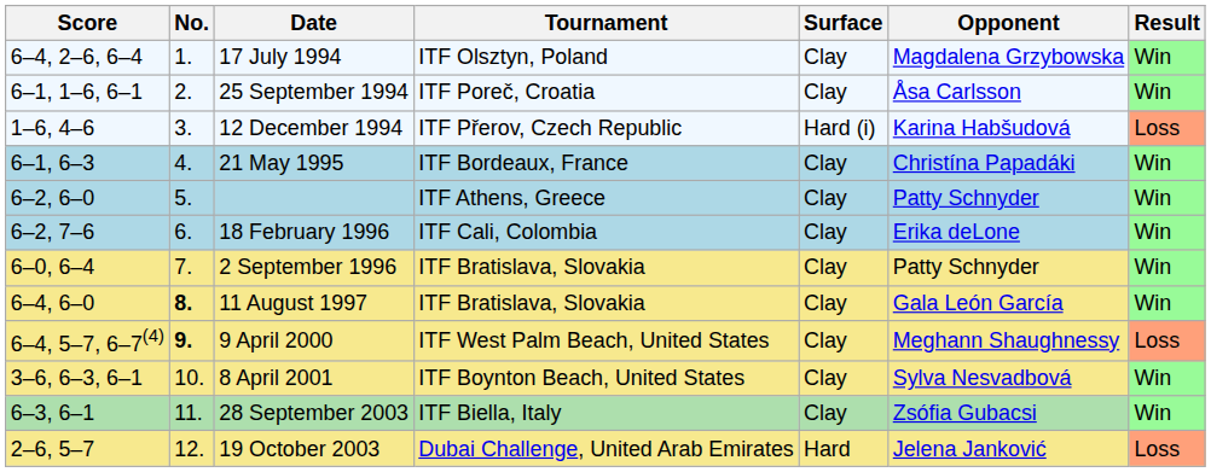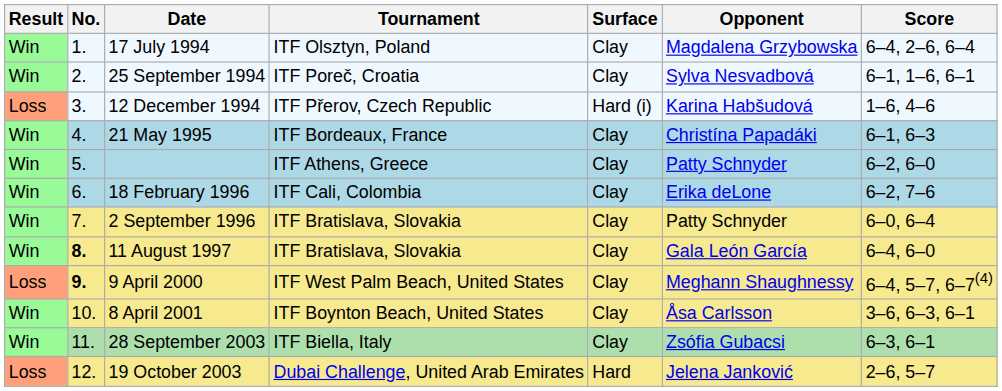 <table class="sortable wikitable" style="font-size:97%;">
 <tr>
-<th class="unsortable">Score</th>
+<th>Result</th>
 <th>No.</th>
 <th>Date</th>
 <th>Tournament</th>
 <th>Surface</th>
 <th>Opponent</th>
-<th>Result</th>
+<th class="unsortable">Score</th>
 </tr>
 <tr style="background:#f0f8ff;">
-<td>6–4, 2–6, 6–4</td>
+<td style="background:#98fb98;">Win</td>
 <td>1.</td>
 <td>17 July 1994</td>
 <td>ITF Olsztyn, Poland</td>
 <td>Clay</td>
 <td> <a href='#'>Magdalena Grzybowska</a></td>
-<td style="background:#98fb98;">Win</td>
+<td>6–4, 2–6, 6–4</td>
 </tr>
 <tr style="background:#f0f8ff;">
-<td>6–1, 1–6, 6–1</td>
+<td style="background:#98fb98;">Win</td>
 <td>2.</td>
 <td>25 September 1994</td>
 <td>ITF Poreč, Croatia</td>
 <td>Clay</td>
-<td> <a href='#'>Åsa Carlsson</a></td>
-<td style="background:#98fb98;">Win</td>
+<td> <a href='#'>Sylva Nesvadbová</a></td>
+<td>6–1, 1–6, 6–1</td>
 </tr>
 <tr style="background:#f0f8ff;">
-<td>1–6, 4–6</td>
+<td style="background:#ffa07a;">Loss</td>
 <td>3.</td>
 <td>12 December 1994</td>
 <td>ITF Přerov, Czech Republic</td>
 <td>Hard (i)</td>
 <td> <a href='#'>Karina Habšudová</a></td>
-<td style="background:#ffa07a;">Loss</td>
+<td>1–6, 4–6</td>
 </tr>
 <tr style="background:lightblue;">
-<td>6–1, 6–3</td>
+<td style="background:#98fb98;">Win</td>
 <td>4.</td>
 <td>21 May 1995</td>
 <td>ITF Bordeaux, France</td>
 <td>Clay</td>
 <td> <a href='#'>Christína Papadáki</a></td>
-<td style="background:#98fb98;">Win</td>
+<td>6–1, 6–3</td>
 </tr>
 <tr style="background:lightblue;">
-<td>6–2, 6–0</td>
+<td style="background:#98fb98;">Win</td>
 <td>5.</td>
 <td></td>
 <td>ITF Athens, Greece</td>
 <td>Clay</td>
 <td> <a href='#'>Patty Schnyder</a></td>
-<td style="background:#98fb98;">Win</td>
+<td>6–2, 6–0</td>
 </tr>
 <tr style="background:lightblue;">
-<td>6–2, 7–6</td>
+<td style="background:#98fb98;">Win</td>
 <td>6.</td>
 <td>18 February 1996</td>
 <td>ITF Cali, Colombia</td>
 <td>Clay</td>
 <td> <a href='#'>Erika deLone</a></td>
-<td style="background:#98fb98;">Win</td>
+<td>6–2, 7–6</td>
 </tr>
 <tr bgcolor="#f7e98e">
-<td>6–0, 6–4</td>
+<td style="background:#98fb98;">Win</td>
 <td>7.</td>
 <td>2 September 1996</td>
 <td>ITF Bratislava, Slovakia</td>
 <td>Clay</td>
 <td> Patty Schnyder</td>
-<td style="background:#98fb98;">Win</td>
+<td>6–0, 6–4</td>
 </tr>
 <tr style="background:#f7e98e;">
-<td>6–4, 6–0</td>
+<td style="background:#98fb98;">Win</td>
 <td><strong>8.</strong></td>
 <td>11 August 1997</td>
 <td>ITF Bratislava, Slovakia</td>
 <td>Clay</td>
 <td> <a href='#'>Gala León García</a></td>
-<td style="background:#98fb98;">Win</td>
+<td>6–4, 6–0</td>
 </tr>
 <tr bgcolor="#f7e98e">
-<td>6–4, 5–7, 6–7<sup>(4)</sup></td>
+<td style="background:#ffa07a;">Loss</td>
 <td><strong>9.</strong></td>
 <td>9 April 2000</td>
 <td>ITF West Palm Beach, United States</td>
 <td>Clay</td>
 <td> <a href='#'>Meghann Shaughnessy</a></td>
-<td style="background:#ffa07a;">Loss</td>
+<td>6–4, 5–7, 6–7<sup>(4)</sup></td>
 </tr>
 <tr bgcolor="#f7e98e">
-<td>3–6, 6–3, 6–1</td>
+<td style="background:#98fb98;">Win</td>
 <td>10.</td>
 <td>8 April 2001</td>
 <td>ITF Boynton Beach, United States</td>
 <td>Clay</td>
-<td> <a href='#'>Sylva Nesvadbová</a></td>
-<td style="background:#98fb98;">Win</td>
+<td> <a href='#'>Åsa Carlsson</a></td>
+<td>3–6, 6–3, 6–1</td>
 </tr>
 <tr style="background:#addfad;">
-<td>6–3, 6–1</td>
+<td style="background:#98fb98;">Win</td>
 <td>11.</td>
 <td>28 September 2003</td>
 <td>ITF Biella, Italy</td>
 <td>Clay</td>
 <td> <a href='#'>Zsófia Gubacsi</a></td>
-<td style="background:#98fb98;">Win</td>
+<td>6–3, 6–1</td>
 </tr>
 <tr style="background:#f7e98e;">
-<td>2–6, 5–7</td>
+<td style="background:#ffa07a;">Loss</td>
 <td>12.</td>
 <td>19 October 2003</td>
 <td><a href='#'>Dubai Challenge</a>, United Arab Emirates</td>
 <td>Hard</td>
 <td> <a href='#'>Jelena Janković</a></td>
-<td style="background:#ffa07a;">Loss</td>
+<td>2–6, 5–7</td>
 </tr>
 </table>
